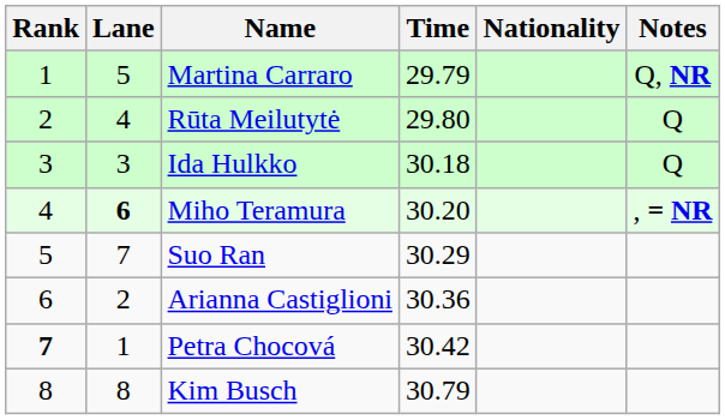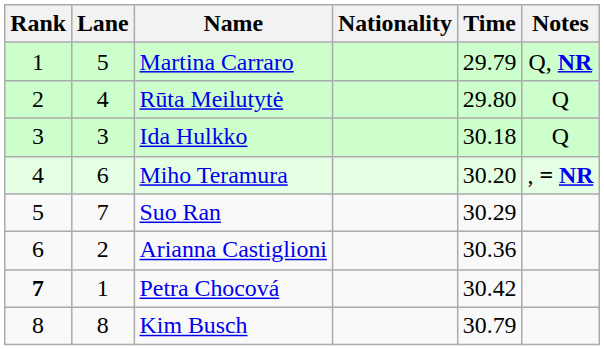 <table class="wikitable sortable" style="text-align:center">
 <tr>
 <th>Rank</th>
 <th>Lane</th>
 <th>Name</th>
+<th>Nationality</th>
 <th>Time</th>
-<th>Nationality</th>
 <th>Notes</th>
 </tr>
 <tr bgcolor=ccffcc>
 <td>1</td>
 <td>5</td>
 <td align=left><a href='#'>Martina Carraro</a></td>
+<td align=left></td>
 <td>29.79</td>
-<td align=left></td>
 <td>Q, <strong><a href='#'>NR</a></strong></td>
 </tr>
 <tr bgcolor=ccffcc>
 <td>2</td>
 <td>4</td>
 <td align=left><a href='#'>Rūta Meilutytė</a></td>
+<td align=left></td>
 <td>29.80</td>
-<td align=left></td>
 <td>Q</td>
 </tr>
 <tr bgcolor=ccffcc>
 <td>3</td>
 <td>3</td>
 <td align=left><a href='#'>Ida Hulkko</a></td>
+<td align=left></td>
 <td>30.18</td>
-<td align=left></td>
 <td>Q</td>
 </tr>
 <tr bgcolor=e5ffe5>
 <td>4</td>
-<td><strong>6</strong></td>
+<td>6</td>
 <td align=left><a href='#'>Miho Teramura</a></td>
+<td align=left></td>
 <td>30.20</td>
-<td align=left></td>
 <td>, <strong> = <a href='#'>NR</a></strong></td>
 </tr>
 <tr>
 <td>5</td>
 <td>7</td>
 <td align=left><a href='#'>Suo Ran</a></td>
+<td align=left></td>
 <td>30.29</td>
-<td align=left></td>
 <td></td>
 </tr>
 <tr>
 <td>6</td>
 <td>2</td>
 <td align=left><a href='#'>Arianna Castiglioni</a></td>
+<td align=left></td>
 <td>30.36</td>
-<td align=left></td>
 <td></td>
 </tr>
 <tr>
 <td><strong>7</strong></td>
 <td>1</td>
 <td align=left><a href='#'>Petra Chocová</a></td>
+<td align=left></td>
 <td>30.42</td>
-<td align=left></td>
 <td></td>
 </tr>
 <tr>
 <td>8</td>
 <td>8</td>
 <td align=left><a href='#'>Kim Busch</a></td>
+<td align=left></td>
 <td>30.79</td>
-<td align=left></td>
 <td></td>
 </tr>
 </table>
